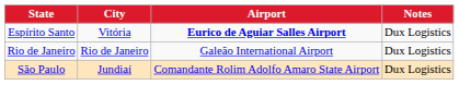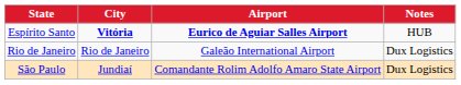 <table Class="wikitable" style= "text-align:center; margin: 1em auto;">
 <tr>
 <th style="background:#dd1a2b; color:white;">State</th>
 <th style="background:#dd1a2b; color:white;">City</th>
 <th style="background:#dd1a2b; color:white;">Airport</th>
 <th style="background:#dd1a2b; color:white;">Notes</th>
 </tr>
 <tr>
 <td><a href='#'>Espírito Santo</a></td>
-<td><a href='#'>Vitória</a></td>
+<td><strong><a href='#'>Vitória</a></strong></td>
 <td><strong><a href='#'>Eurico de Aguiar Salles Airport</a></strong></td>
-<td> Dux Logistics</td>
+<td>HUB</td>
 </tr>
 <tr>
 <td><a href='#'>Rio de Janeiro</a></td>
 <td><a href='#'>Rio de Janeiro</a></td>
 <td><a href='#'>Galeão International Airport</a></td>
 <td> Dux Logistics</td>
 </tr>
 <tr style="background-color:#FFE6BD">
 <td><a href='#'>São Paulo</a></td>
 <td><a href='#'>Jundiaí</a></td>
 <td><a href='#'>Comandante Rolim Adolfo Amaro State Airport</a></td>
 <td> Dux Logistics</td>
 </tr>
 </table>
